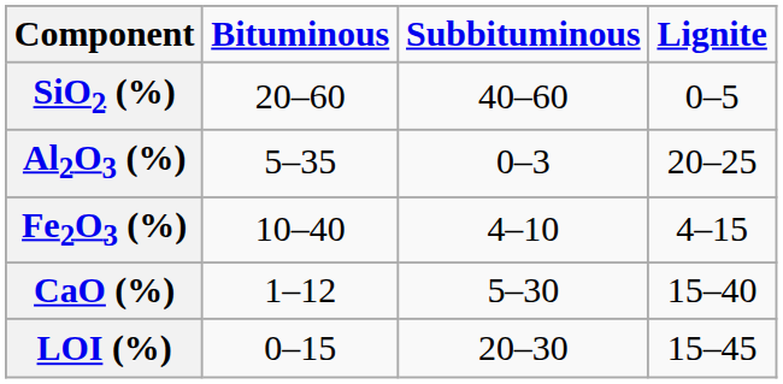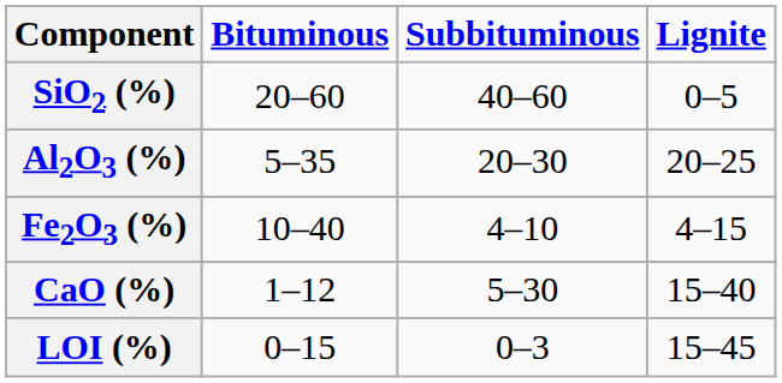 <table class="wikitable" style="text-align:center; width:250px;" cellpadding="2">
 <tr>
 <th colspan=1>Component</th>
 <td><strong><a href='#'>Bituminous</a></strong></td>
 <td><strong><a href='#'>Subbituminous</a></strong></td>
 <td><strong><a href='#'>Lignite</a></strong></td>
 </tr>
 <tr>
 <th><a href='#'>SiO<sub>2</sub></a> (%)</th>
 <td>20–60</td>
 <td>40–60</td>
 <td>0–5</td>
 </tr>
 <tr>
 <th><a href='#'>Al<sub>2</sub>O<sub>3</sub></a> (%)</th>
 <td>5–35</td>
-<td>0–3</td>
+<td>20–30</td>
 <td>20–25</td>
 </tr>
 <tr>
 <th><a href='#'>Fe<sub>2</sub>O<sub>3</sub></a> (%)</th>
 <td>10–40</td>
 <td>4–10</td>
 <td>4–15</td>
 </tr>
 <tr>
 <th><a href='#'>CaO</a> (%)</th>
 <td>1–12</td>
 <td>5–30</td>
 <td>15–40</td>
 </tr>
 <tr>
 <th><a href='#'>LOI</a> (%)</th>
 <td>0–15</td>
-<td>20–30</td>
+<td>0–3</td>
 <td>15–45</td>
 </tr>
 </table>
